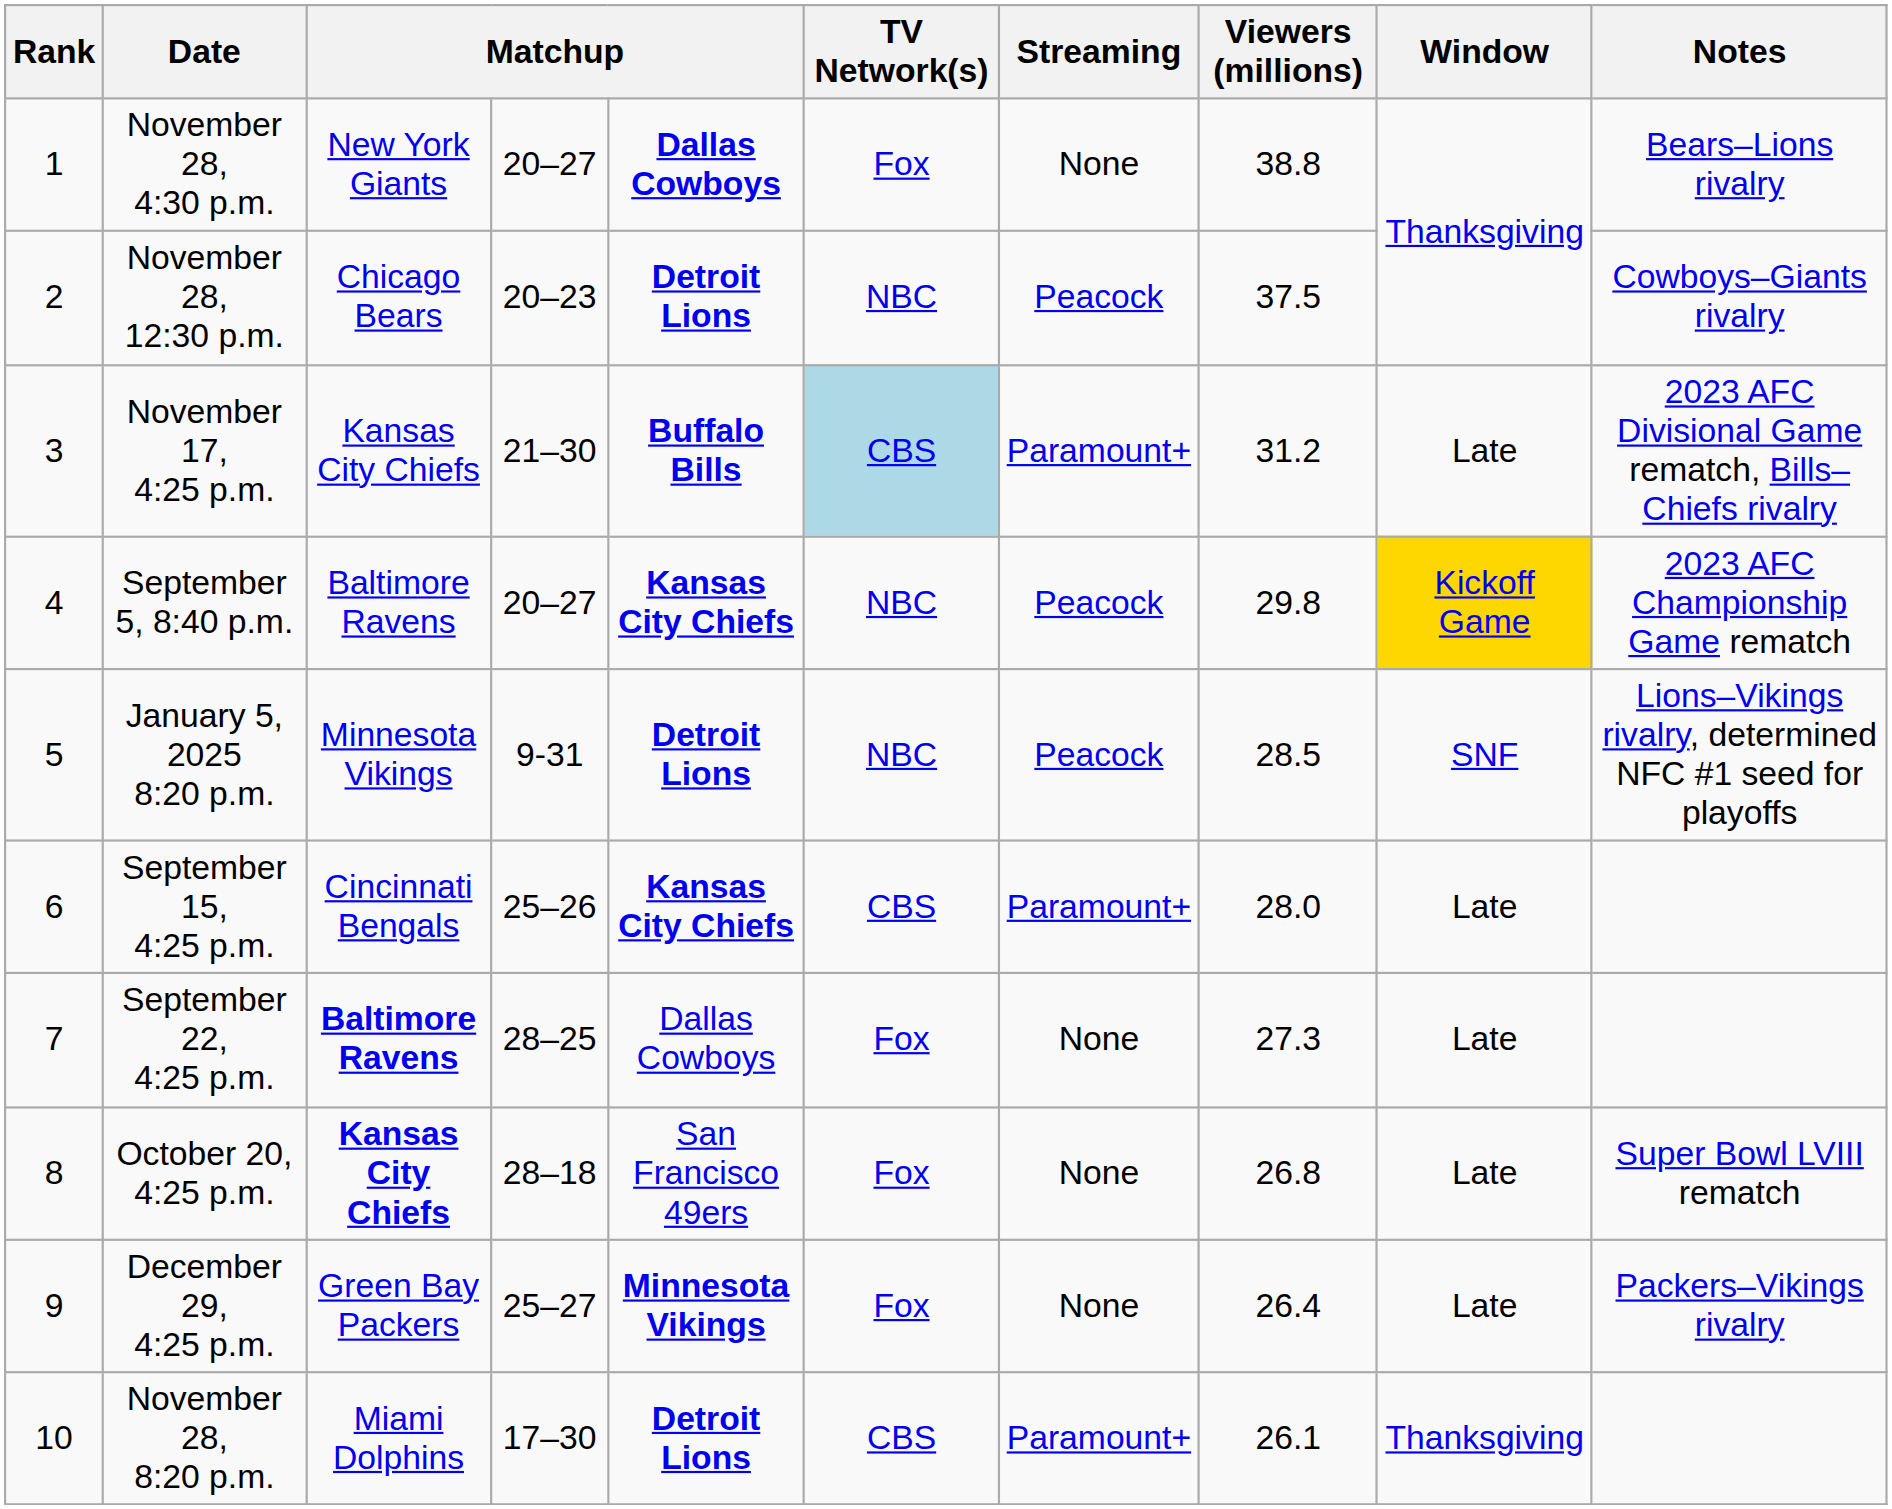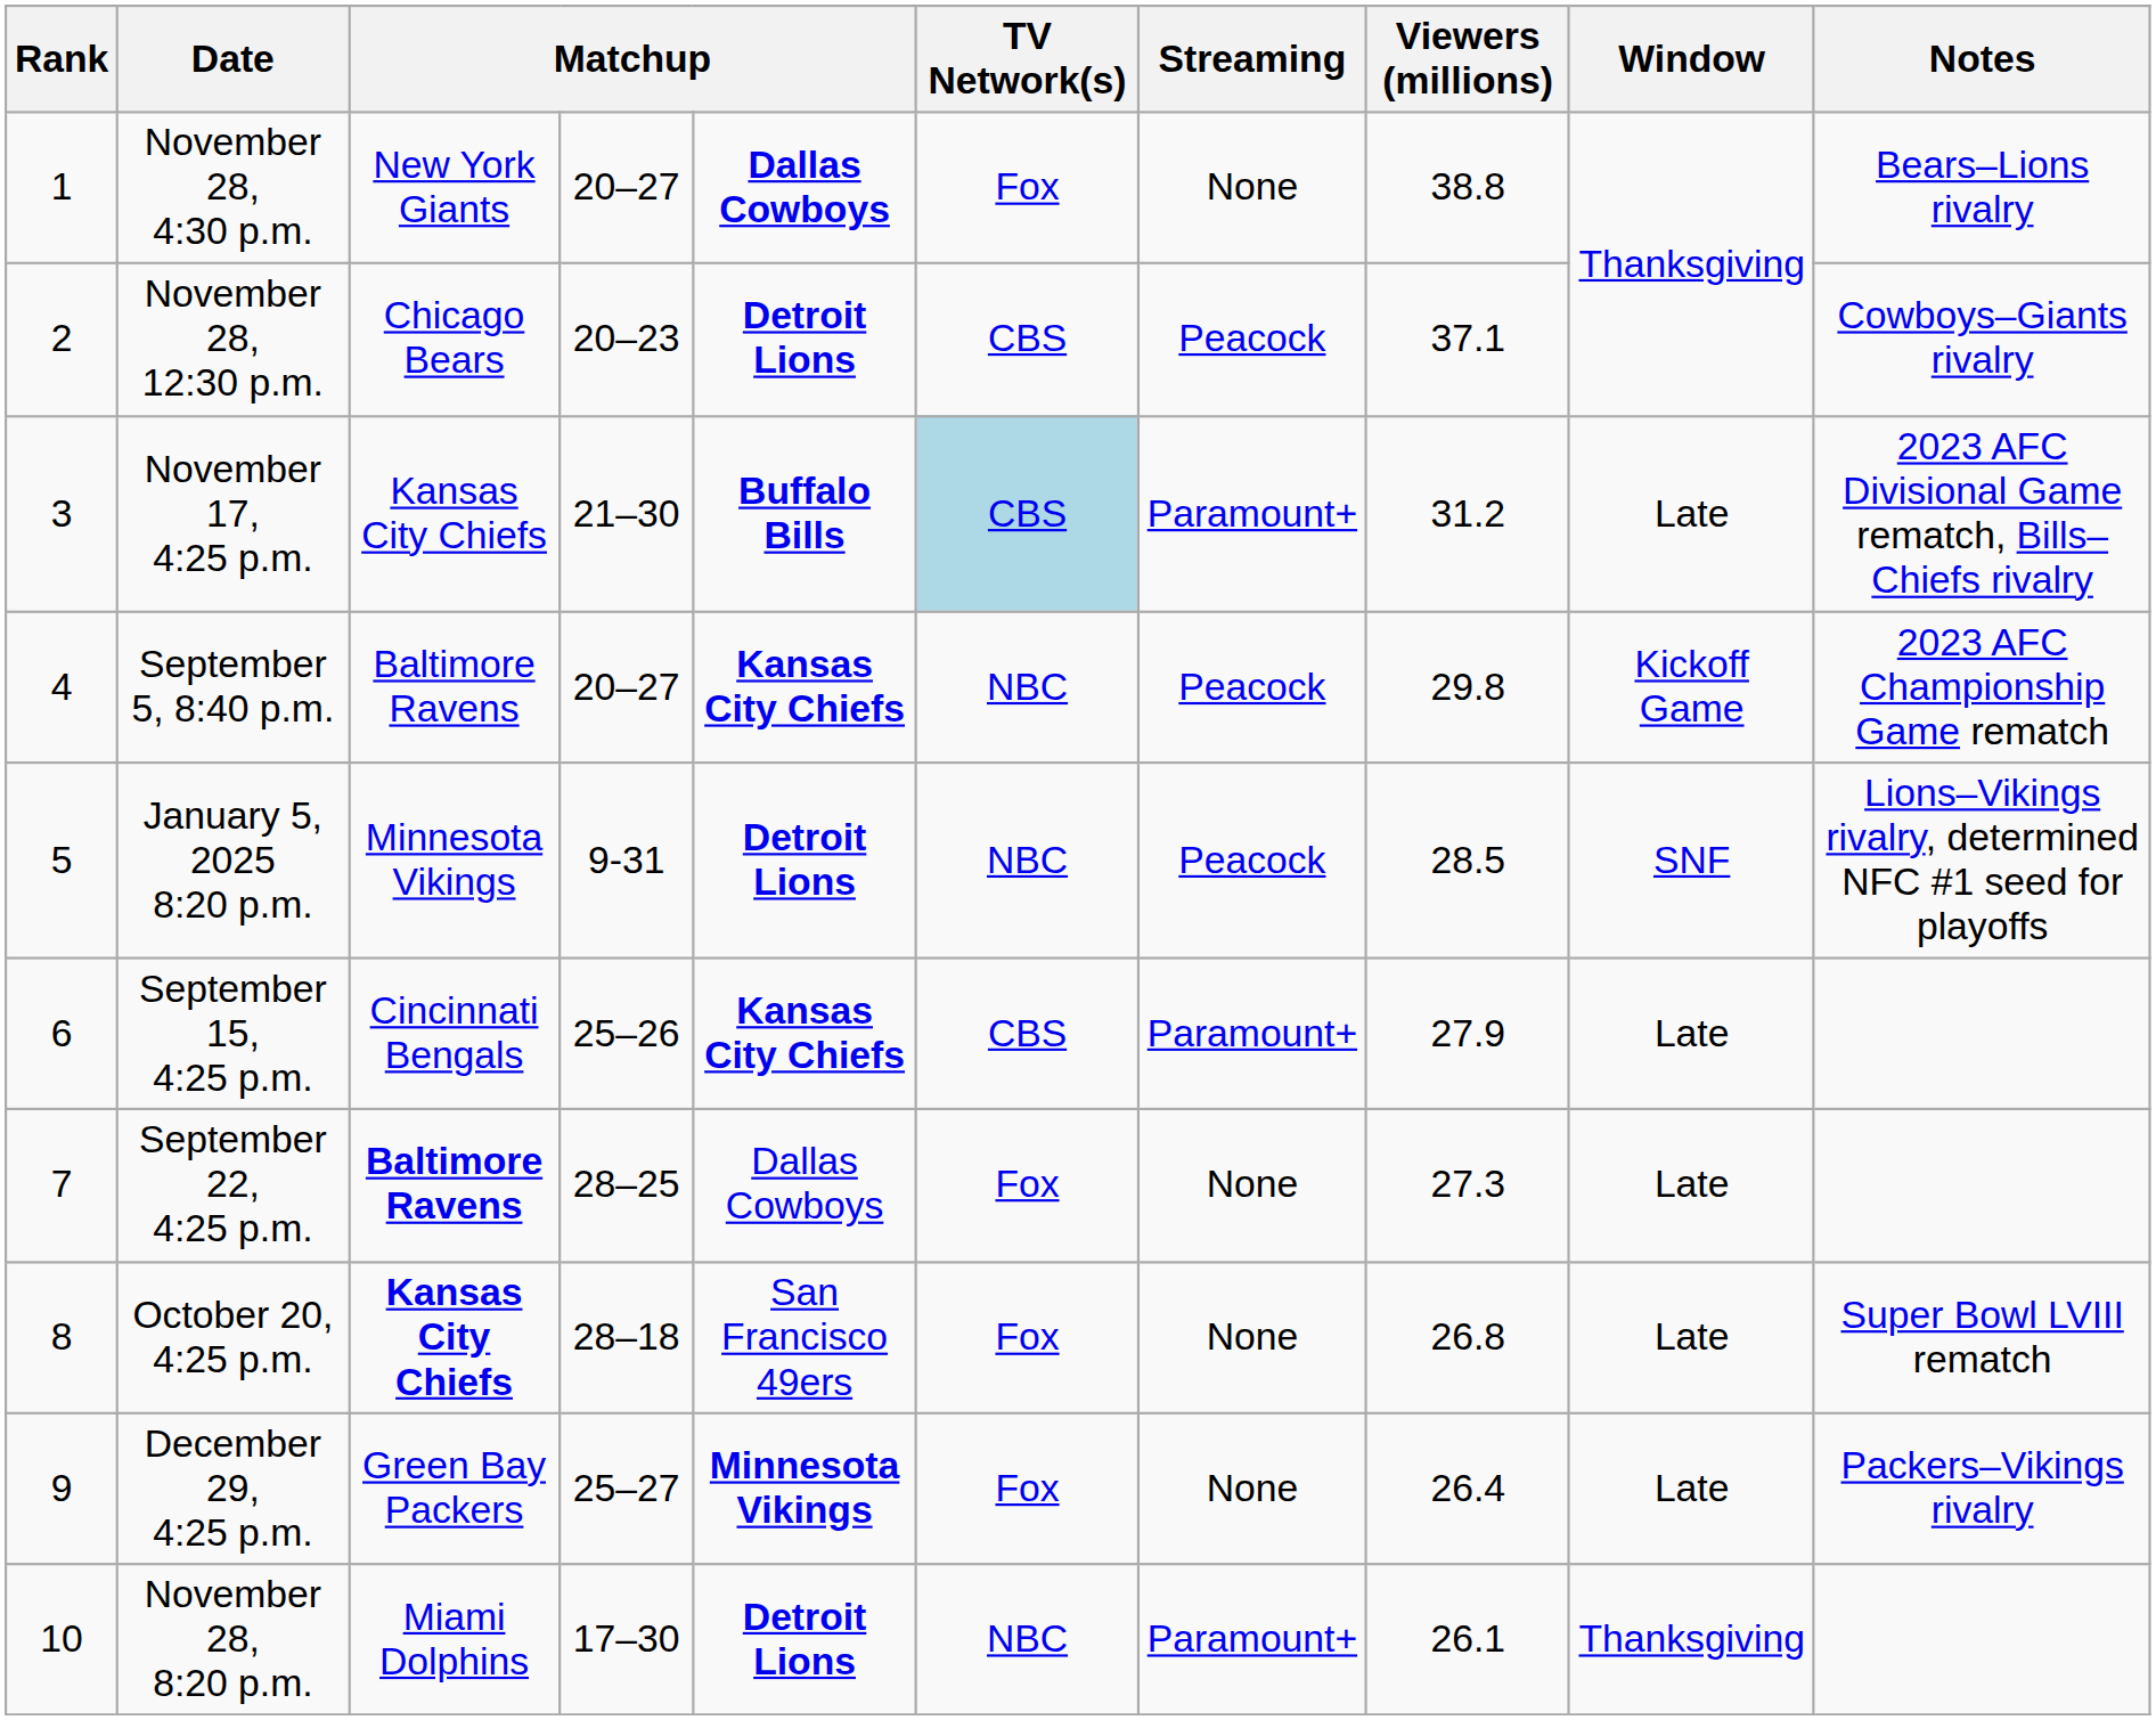 <table class="wikitable sortable" style="text-align:center; font-size:97%;">
 <tr>
 <th>Rank</th>
 <th>Date</th>
 <th colspan="3" class="unsortable">Matchup</th>
 <th>TV Network(s)</th>
 <th>Streaming</th>
 <th>Viewers (millions)</th>
 <th>Window</th>
 <th>Notes</th>
 </tr>
 <tr>
 <td>1</td>
 <td>November 28, 4:30 p.m.</td>
 <td><a href='#'>New York Giants</a></td>
 <td style="width:3em;">20–27</td>
 <td><strong><a href='#'>Dallas Cowboys</a></strong></td>
 <td><a href='#'>Fox</a></td>
 <td>None</td>
 <td>38.8</td>
 <td rowspan = 2><a href='#'>Thanksgiving</a></td>
 <td><a href='#'>Bears–Lions rivalry</a></td>
 </tr>
 <tr>
 <td>2</td>
 <td>November 28, 12:30 p.m.</td>
 <td><a href='#'>Chicago Bears</a></td>
 <td style="width:3em;">20–23</td>
 <td><strong><a href='#'>Detroit Lions</a></strong></td>
-<td><a href='#'>NBC</a></td>
+<td><a href='#'>CBS</a></td>
 <td><a href='#'>Peacock</a></td>
-<td>37.5</td>
+<td>37.1</td>
 <td><a href='#'>Cowboys–Giants rivalry</a></td>
 </tr>
 <tr>
 <td>3</td>
 <td>November 17, 4:25 p.m.</td>
 <td><a href='#'>Kansas City Chiefs</a></td>
 <td style="width:3em;">21–30</td>
 <td><strong><a href='#'>Buffalo Bills</a></strong></td>
 <td style="background: lightblue;"><a href='#'>CBS</a></td>
 <td><a href='#'>Paramount+</a></td>
 <td>31.2</td>
 <td>Late</td>
 <td><a href='#'>2023 AFC Divisional Game</a> rematch, <a href='#'>Bills–Chiefs rivalry</a></td>
 </tr>
 <tr>
 <td>4</td>
 <td>September 5, 8:40 p.m.</td>
 <td><a href='#'>Baltimore Ravens</a></td>
 <td style="width:3em;">20–27</td>
 <td><strong><a href='#'>Kansas City Chiefs</a></strong></td>
 <td><a href='#'>NBC</a></td>
 <td><a href='#'>Peacock</a></td>
 <td>29.8</td>
-<td style="background: gold;"><a href='#'>Kickoff Game</a></td>
+<td><a href='#'>Kickoff Game</a></td>
 <td><a href='#'>2023 AFC Championship Game</a> rematch</td>
 </tr>
 <tr>
 <td>5</td>
 <td>January 5, 2025 8:20 p.m.</td>
 <td><a href='#'>Minnesota Vikings</a></td>
 <td>9-31</td>
 <td><strong><a href='#'>Detroit Lions</a></strong></td>
 <td><a href='#'>NBC</a></td>
 <td><a href='#'>Peacock</a></td>
 <td>28.5</td>
 <td><a href='#'>SNF</a></td>
 <td><a href='#'>Lions–Vikings rivalry</a>, determined NFC #1 seed for playoffs</td>
 </tr>
 <tr>
 <td>6</td>
 <td>September 15, 4:25 p.m.</td>
 <td><a href='#'>Cincinnati Bengals</a></td>
 <td>25–26</td>
 <td><strong><a href='#'>Kansas City Chiefs</a></strong></td>
 <td><a href='#'>CBS</a></td>
 <td><a href='#'>Paramount+</a></td>
-<td>28.0</td>
+<td>27.9</td>
 <td>Late</td>
 <td></td>
 </tr>
 <tr>
 <td>7</td>
 <td>September 22, 4:25 p.m.</td>
 <td><strong><a href='#'>Baltimore Ravens</a></strong></td>
 <td>28–25</td>
 <td><a href='#'>Dallas Cowboys</a></td>
 <td><a href='#'>Fox</a></td>
 <td>None</td>
 <td>27.3</td>
 <td>Late</td>
 <td></td>
 </tr>
 <tr>
 <td>8</td>
 <td>October 20, 4:25 p.m.</td>
 <td><strong><a href='#'>Kansas City Chiefs</a></strong></td>
 <td>28–18</td>
 <td><a href='#'>San Francisco 49ers</a></td>
 <td><a href='#'>Fox</a></td>
 <td>None</td>
 <td>26.8</td>
 <td>Late</td>
 <td><a href='#'>Super Bowl LVIII</a> rematch</td>
 </tr>
 <tr>
 <td>9</td>
 <td>December 29, 4:25 p.m.</td>
 <td><a href='#'>Green Bay Packers</a></td>
 <td>25–27</td>
 <td><strong><a href='#'>Minnesota Vikings</a></strong></td>
 <td><a href='#'>Fox</a></td>
 <td>None</td>
 <td>26.4</td>
 <td>Late</td>
 <td><a href='#'>Packers–Vikings rivalry</a></td>
 </tr>
 <tr>
 <td>10</td>
 <td>November 28, 8:20 p.m.</td>
 <td><a href='#'>Miami Dolphins</a></td>
 <td style="width:3em;">17–30</td>
 <td><strong><a href='#'>Detroit Lions</a></strong></td>
-<td><a href='#'>CBS</a></td>
+<td><a href='#'>NBC</a></td>
 <td><a href='#'>Paramount+</a></td>
 <td>26.1</td>
 <td><a href='#'>Thanksgiving</a></td>
 <td></td>
 </tr>
 <tr>
 </tr>
 </table>
